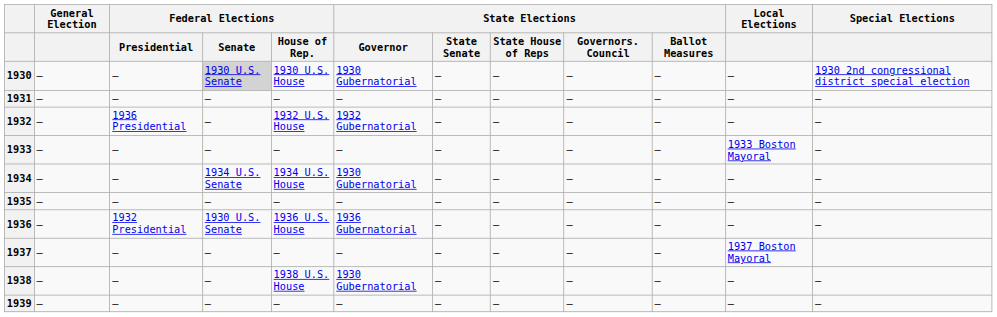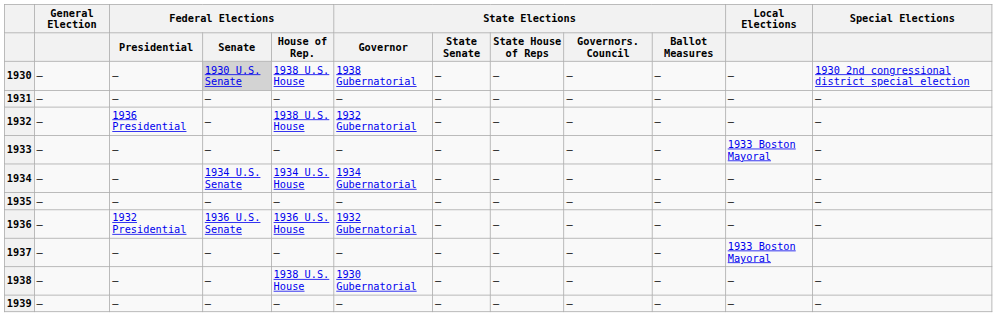 <table class="wikitable">
 <tr>
 <th></th>
 <th>General Election</th>
 <th colspan=3>Federal Elections</th>
 <th colspan=5>State Elections</th>
 <th>Local Elections</th>
 <th>Special Elections</th>
 </tr>
 <tr>
 <th></th>
 <th></th>
 <th>Presidential</th>
 <th>Senate</th>
 <th>House of Rep.</th>
 <th>Governor</th>
 <th>State Senate</th>
 <th>State House of Reps</th>
 <th>Governors. Council</th>
 <th>Ballot Measures</th>
 <th></th>
 <th></th>
 </tr>
 <tr>
 <th>1930</th>
 <td>—</td>
 <td>—</td>
 <td style="background: lightgrey;"><a href='#'>1930 U.S. Senate</a></td>
-<td><a href='#'>1930 U.S. House</a></td>
-<td><a href='#'>1930 Gubernatorial</a></td>
+<td><a href='#'>1938 U.S. House</a></td>
+<td><a href='#'>1938 Gubernatorial</a></td>
 <td>—</td>
 <td>—</td>
 <td>—</td>
 <td>—</td>
 <td>—</td>
 <td><a href='#'>1930 2nd congressional district special election</a></td>
 </tr>
 <tr>
 <th>1931</th>
 <td>—</td>
 <td>—</td>
 <td>—</td>
 <td>—</td>
 <td>—</td>
 <td>—</td>
 <td>—</td>
 <td>—</td>
 <td>—</td>
 <td>—</td>
 <td>—</td>
 </tr>
 <tr>
 <th>1932</th>
 <td>—</td>
 <td><a href='#'>1936 Presidential</a></td>
 <td>—</td>
-<td><a href='#'>1932 U.S. House</a></td>
+<td><a href='#'>1938 U.S. House</a></td>
 <td><a href='#'>1932 Gubernatorial</a></td>
 <td>—</td>
 <td>—</td>
 <td>—</td>
 <td>—</td>
 <td>—</td>
 <td>—</td>
 </tr>
 <tr>
 <th>1933</th>
 <td>—</td>
 <td>—</td>
 <td>—</td>
 <td>—</td>
 <td>—</td>
 <td>—</td>
 <td>—</td>
 <td>—</td>
 <td>—</td>
 <td><a href='#'>1933 Boston Mayoral</a></td>
 <td>—</td>
 </tr>
 <tr>
 <th>1934</th>
 <td>—</td>
 <td>—</td>
 <td><a href='#'>1934 U.S. Senate</a></td>
 <td><a href='#'>1934 U.S. House</a></td>
-<td><a href='#'>1930 Gubernatorial</a></td>
+<td><a href='#'>1934 Gubernatorial</a></td>
 <td>—</td>
 <td>—</td>
 <td>—</td>
 <td>—</td>
 <td>—</td>
 <td>—</td>
 </tr>
 <tr>
 <th>1935</th>
 <td>—</td>
 <td>—</td>
 <td>—</td>
 <td>—</td>
 <td>—</td>
 <td>—</td>
 <td>—</td>
 <td>—</td>
 <td>—</td>
 <td>—</td>
 <td>—</td>
 </tr>
 <tr>
 <th>1936</th>
 <td>—</td>
 <td><a href='#'>1932 Presidential</a></td>
-<td><a href='#'>1930 U.S. Senate</a></td>
+<td><a href='#'>1936 U.S. Senate</a></td>
 <td><a href='#'>1936 U.S. House</a></td>
-<td><a href='#'>1936 Gubernatorial</a></td>
+<td><a href='#'>1932 Gubernatorial</a></td>
 <td>—</td>
 <td>—</td>
 <td>—</td>
 <td>—</td>
 <td>—</td>
 <td>—</td>
 </tr>
 <tr>
 <th>1937</th>
 <td>—</td>
 <td>—</td>
 <td>—</td>
 <td>—</td>
 <td>—</td>
 <td>—</td>
 <td>—</td>
 <td>—</td>
 <td>—</td>
-<td><a href='#'>1937 Boston Mayoral</a></td>
+<td><a href='#'>1933 Boston Mayoral</a></td>
 <td></td>
 </tr>
 <tr>
 <th>1938</th>
 <td>—</td>
 <td>—</td>
 <td>—</td>
 <td><a href='#'>1938 U.S. House</a></td>
 <td><a href='#'>1930 Gubernatorial</a></td>
 <td>—</td>
 <td>—</td>
 <td>—</td>
 <td>—</td>
 <td>—</td>
 <td>—</td>
 </tr>
 <tr>
 <th>1939</th>
 <td>—</td>
 <td>—</td>
 <td>—</td>
 <td>—</td>
 <td>—</td>
 <td>—</td>
 <td>—</td>
 <td>—</td>
 <td>—</td>
 <td>—</td>
 <td>—</td>
 </tr>
 </table>
